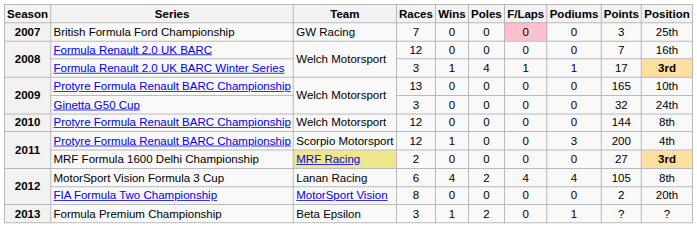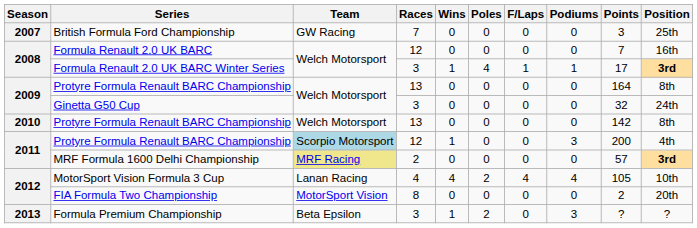 <table class="wikitable" style="font-size: 90%; text-align:center">
 <tr>
 <th>Season</th>
 <th>Series</th>
 <th>Team</th>
 <th>Races</th>
 <th>Wins</th>
 <th>Poles</th>
 <th>F/Laps</th>
 <th>Podiums</th>
 <th>Points</th>
 <th>Position</th>
 </tr>
 <tr>
 <th>2007</th>
 <td align=left>British Formula Ford Championship</td>
 <td align=left>GW Racing</td>
 <td>7</td>
 <td>0</td>
 <td>0</td>
-<td style="background: pink;">0</td>
+<td>0</td>
 <td>0</td>
 <td>3</td>
 <td>25th</td>
 </tr>
 <tr>
 <th rowspan="2">2008</th>
 <td align=left><a href='#'>Formula Renault 2.0 UK BARC</a></td>
 <td rowspan="2" align=left>Welch Motorsport</td>
 <td>12</td>
 <td>0</td>
 <td>0</td>
 <td>0</td>
 <td>0</td>
 <td>7</td>
 <td>16th</td>
 </tr>
 <tr>
 <td align="left"><a href='#'>Formula Renault 2.0 UK BARC Winter Series</a></td>
 <td>3</td>
 <td>1</td>
 <td>4</td>
 <td>1</td>
 <td>1</td>
 <td>17</td>
 <td style="background:#FFDF9F;"><strong>3rd</strong></td>
 </tr>
 <tr>
 <th rowspan="2">2009</th>
 <td align="left"><a href='#'>Protyre Formula Renault BARC Championship</a></td>
 <td rowspan="2" align="left">Welch Motorsport</td>
 <td>13</td>
 <td>0</td>
 <td>0</td>
 <td>0</td>
 <td>0</td>
-<td>165</td>
-<td>10th</td>
+<td>164</td>
+<td>8th</td>
 </tr>
 <tr>
 <td align=left><a href='#'>Ginetta G50 Cup</a></td>
 <td>3</td>
 <td>0</td>
 <td>0</td>
 <td>0</td>
 <td>0</td>
 <td>32</td>
 <td>24th</td>
 </tr>
 <tr>
 <th>2010</th>
 <td align="left"><a href='#'>Protyre Formula Renault BARC Championship</a></td>
 <td align="left">Welch Motorsport</td>
-<td>12</td>
+<td>13</td>
 <td>0</td>
 <td>0</td>
 <td>0</td>
 <td>0</td>
-<td>144</td>
+<td>142</td>
 <td>8th</td>
 </tr>
 <tr>
 <th rowspan="2">2011</th>
 <td align="left"><a href='#'>Protyre Formula Renault BARC Championship</a></td>
-<td align="left">Scorpio Motorsport</td>
+<td align="left" style="background: lightblue;">Scorpio Motorsport</td>
 <td>12</td>
 <td>1</td>
 <td>0</td>
 <td>0</td>
 <td>3</td>
 <td>200</td>
 <td>4th</td>
 </tr>
 <tr>
 <td align=left>MRF Formula 1600 Delhi Championship</td>
 <td align=left style="background: khaki;"><a href='#'>MRF Racing</a></td>
 <td>2</td>
 <td>0</td>
 <td>0</td>
 <td>0</td>
 <td>0</td>
-<td>27</td>
+<td>57</td>
 <td style="background:#FFDF9F;"><strong>3rd</strong></td>
 </tr>
 <tr>
 <th rowspan="2">2012</th>
 <td align="left">MotorSport Vision Formula 3 Cup</td>
 <td align="left">Lanan Racing</td>
-<td>6</td>
+<td>4</td>
 <td>4</td>
 <td>2</td>
 <td>4</td>
 <td>4</td>
 <td>105</td>
-<td>8th</td>
+<td>10th</td>
 </tr>
 <tr>
 <td align=left><a href='#'>FIA Formula Two Championship</a></td>
 <td align=left><a href='#'>MotorSport Vision</a></td>
 <td>8</td>
 <td>0</td>
 <td>0</td>
 <td>0</td>
 <td>0</td>
 <td>2</td>
 <td>20th</td>
 </tr>
 <tr>
 <th>2013</th>
 <td align="left">Formula Premium Championship</td>
 <td align="left">Beta Epsilon</td>
 <td>3</td>
 <td>1</td>
 <td>2</td>
 <td>0</td>
-<td>1</td>
+<td>3</td>
 <td>?</td>
 <td>?</td>
 </tr>
 </table>
